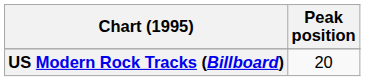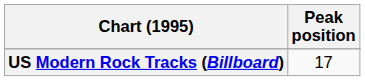 <table class="wikitable sortable plainrowheaders" style="text-align:center">
 <tr>
 <th scope="col">Chart (1995)</th>
 <th scope="col">Peak<br>position</th>
 </tr>
 <tr>
 </tr>
 <tr>
 </tr>
 <tr>
 </tr>
 <tr>
 <th scope="row">US <a href='#'>Modern Rock Tracks</a> (<em><a href='#'>Billboard</a></em>)</th>
-<td>20</td>
+<td>17</td>
 </tr>
 </table>
